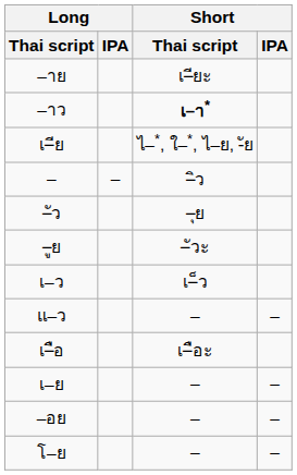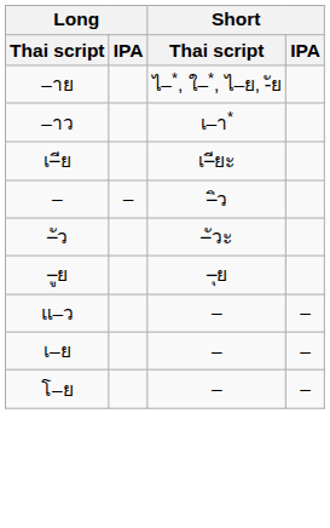 <table class="wikitable" style="text-align:center">
 <tr>
 <th colspan="2">Long</th>
 <th colspan="2">Short</th>
 </tr>
 <tr>
 <th>Thai script</th>
 <th>IPA</th>
 <th>Thai script</th>
 <th>IPA</th>
 </tr>
 <tr>
 <td>–าย</td>
 <td></td>
-<td>เ–ียะ</td>
+<td>ไ–<sup>*</sup>, ใ–<sup>*</sup>, ไ–ย, -ัย</td>
 <td></td>
 </tr>
 <tr>
 <td>–าว</td>
 <td></td>
-<td><strong>เ–า<sup>*</sup></strong></td>
+<td>เ–า<sup>*</sup></td>
 <td></td>
 </tr>
 <tr>
 <td>เ–ีย</td>
 <td></td>
-<td>ไ–<sup>*</sup>, ใ–<sup>*</sup>, ไ–ย, -ัย</td>
+<td>เ–ียะ</td>
 <td></td>
 </tr>
 <tr>
 <td>–</td>
 <td>–</td>
 <td>–ิว</td>
 <td></td>
 </tr>
 <tr>
 <td>–ัว</td>
 <td></td>
-<td>–ุย</td>
+<td>–ัวะ</td>
 <td></td>
 </tr>
 <tr>
 <td>–ูย</td>
 <td></td>
-<td>–ัวะ</td>
-<td></td>
-</tr>
-<tr>
-<td>เ–ว</td>
-<td></td>
-<td>เ–็ว</td>
+<td>–ุย</td>
 <td></td>
 </tr>
 <tr>
 <td>แ–ว</td>
 <td></td>
 <td>–</td>
 <td>–</td>
 </tr>
 <tr>
-<td>เ–ือ</td>
-<td></td>
-<td>เ–ือะ</td>
-<td></td>
-</tr>
-<tr>
 <td>เ–ย</td>
-<td></td>
-<td>–</td>
-<td>–</td>
-</tr>
-<tr>
-<td>–อย</td>
 <td></td>
 <td>–</td>
 <td>–</td>
 </tr>
 <tr>
 <td>โ–ย</td>
 <td></td>
 <td>–</td>
 <td>–</td>
 </tr>
 </table>
